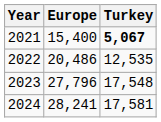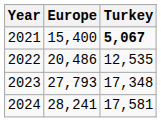 <table class="wikitable">
 <tr>
 <th>Year</th>
 <th>Europe </th>
 <th>Turkey</th>
 </tr>
 <tr>
 <td>2021</td>
 <td>15,400</td>
 <td><strong>5,067</strong></td>
 </tr>
 <tr>
 <td>2022</td>
 <td>20,486</td>
 <td>12,535</td>
 </tr>
 <tr>
 <td>2023</td>
-<td>27,796</td>
-<td>17,548</td>
+<td>27,793</td>
+<td>17,348</td>
 </tr>
 <tr>
 <td>2024</td>
 <td>28,241</td>
 <td>17,581</td>
 </tr>
 </table>
